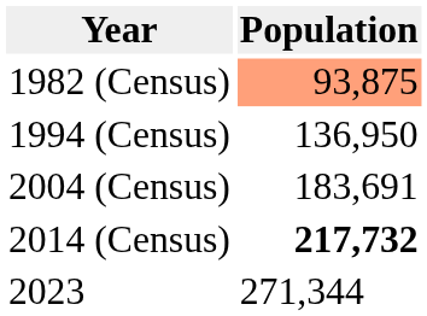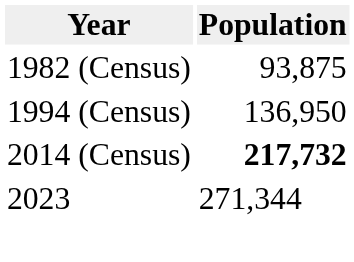 <table style="float: left;" border="0">
 <tr>
 <th style="background:#efefef;">Year</th>
 <th style="background:#efefef;">Population</th>
 </tr>
 <tr>
 <td>1982 (Census)</td>
-<td style="background: lightsalmon; text-align:right;">93,875</td>
+<td style="text-align:right;">93,875</td>
 </tr>
 <tr>
 <td>1994 (Census)</td>
 <td style="text-align:right;">136,950</td>
-</tr>
-<tr>
-<td>2004 (Census)</td>
-<td style="text-align:right;">183,691</td>
 </tr>
 <tr>
 <td>2014 (Census)</td>
 <td style="text-align:right;"><strong>217,732</strong></td>
 </tr>
 <tr>
 <td>2023</td>
 <td>271,344</td>
 </tr>
 </table>
